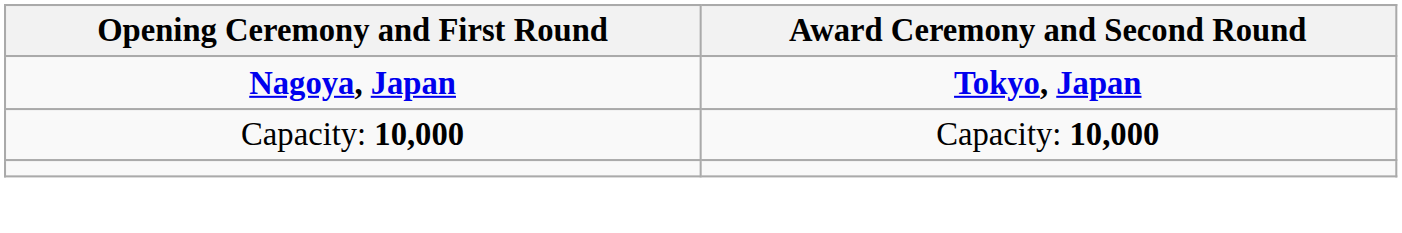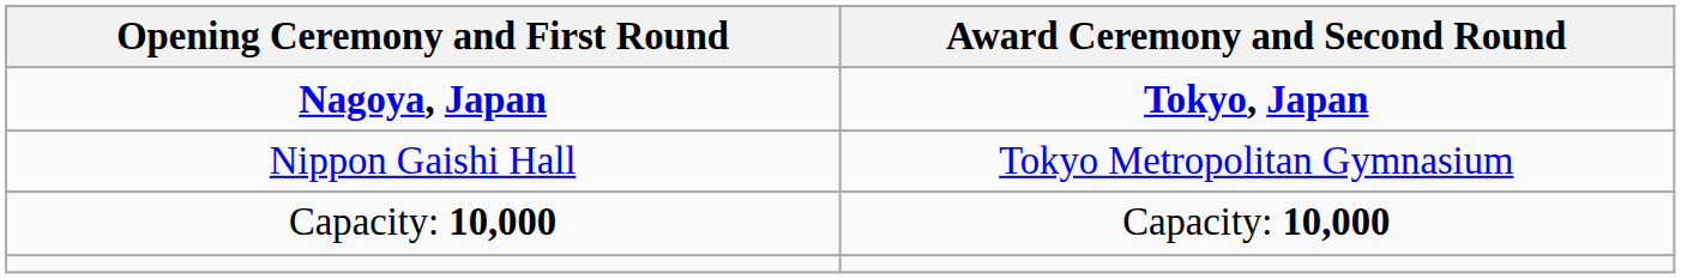 <table class=wikitable style=text-align:center width=54%>
 <tr>
 <th width=50%>Opening Ceremony and First Round</th>
 <th width=50%>Award Ceremony and Second Round</th>
 </tr>
 <tr>
 <td><strong><a href='#'>Nagoya</a>, <a href='#'>Japan</a></strong></td>
 <td><strong><a href='#'>Tokyo</a>, <a href='#'>Japan</a></strong></td>
 </tr>
 <tr>
+<td><a href='#'>Nippon Gaishi Hall</a></td>
+<td><a href='#'>Tokyo Metropolitan Gymnasium</a></td>
+</tr>
+<tr>
 <td>Capacity: <strong>10,000</strong></td>
 <td>Capacity: <strong>10,000</strong></td>
 </tr>
 <tr>
 <td></td>
 <td></td>
 </tr>
 </table>
